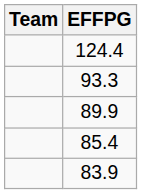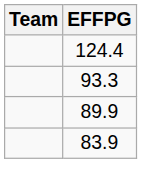 <table class=wikitable>
 <tr>
 <th>Team</th>
 <th>EFFPG</th>
 </tr>
 <tr>
 <td></td>
 <td align=center>124.4</td>
 </tr>
 <tr>
 <td></td>
 <td align=center>93.3</td>
 </tr>
 <tr>
 <td></td>
 <td align=center>89.9</td>
 </tr>
 <tr>
 <td></td>
-<td align=center>85.4</td>
-</tr>
-<tr>
-<td></td>
 <td align=center>83.9</td>
 </tr>
 </table>
